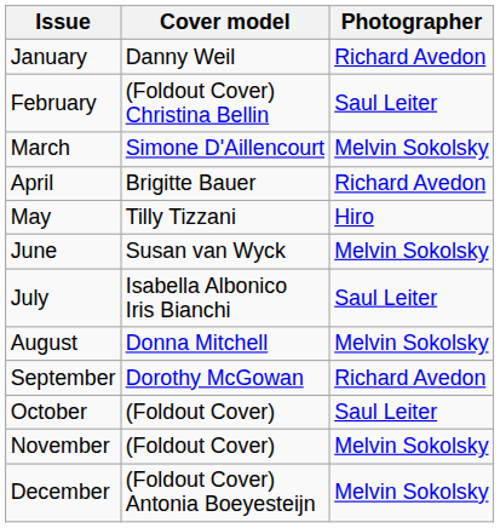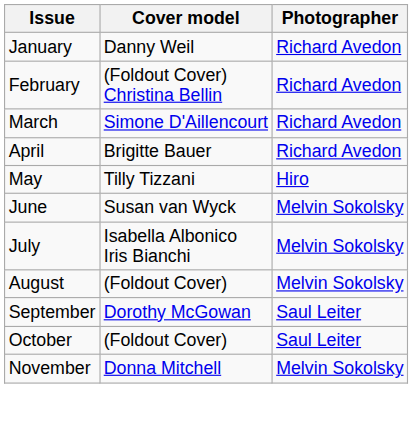 <table class="sortable wikitable">
 <tr>
 <th>Issue</th>
 <th>Cover model</th>
 <th>Photographer</th>
 </tr>
 <tr>
 <td>January</td>
 <td>Danny Weil</td>
 <td><a href='#'>Richard Avedon</a></td>
 </tr>
 <tr>
 <td>February</td>
 <td>(Foldout Cover)  <br> <a href='#'>Christina Bellin</a></td>
-<td><a href='#'>Saul Leiter</a></td>
+<td><a href='#'>Richard Avedon</a></td>
 </tr>
 <tr>
 <td>March</td>
 <td><a href='#'>Simone D'Aillencourt</a></td>
-<td><a href='#'>Melvin Sokolsky</a></td>
+<td><a href='#'>Richard Avedon</a></td>
 </tr>
 <tr>
 <td>April</td>
 <td>Brigitte Bauer</td>
 <td><a href='#'>Richard Avedon</a></td>
 </tr>
 <tr>
 <td>May</td>
 <td>Tilly Tizzani</td>
 <td><a href='#'>Hiro</a></td>
 </tr>
 <tr>
 <td>June</td>
 <td>Susan van Wyck</td>
 <td><a href='#'>Melvin Sokolsky</a></td>
 </tr>
 <tr>
 <td>July</td>
 <td>Isabella Albonico<br>Iris Bianchi</td>
-<td><a href='#'>Saul Leiter</a></td>
+<td><a href='#'>Melvin Sokolsky</a></td>
 </tr>
 <tr>
 <td>August</td>
-<td><a href='#'>Donna Mitchell</a></td>
+<td>(Foldout Cover)</td>
 <td><a href='#'>Melvin Sokolsky</a></td>
 </tr>
 <tr>
 <td>September</td>
 <td><a href='#'>Dorothy McGowan</a></td>
-<td><a href='#'>Richard Avedon</a></td>
+<td><a href='#'>Saul Leiter</a></td>
 </tr>
 <tr>
 <td>October</td>
 <td>(Foldout Cover)</td>
 <td><a href='#'>Saul Leiter</a></td>
 </tr>
 <tr>
 <td>November</td>
-<td>(Foldout Cover)</td>
-<td><a href='#'>Melvin Sokolsky</a></td>
-</tr>
-<tr>
-<td>December</td>
-<td>(Foldout Cover) <br> Antonia Boeyesteijn</td>
+<td><a href='#'>Donna Mitchell</a></td>
 <td><a href='#'>Melvin Sokolsky</a></td>
 </tr>
 </table>
